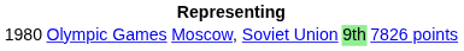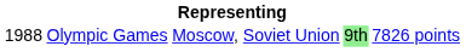 <table>
 <tr>
 <th colspan="5">Representing </th>
 </tr>
 <tr>
-<td>1980</td>
+<td>1988</td>
 <td><a href='#'>Olympic Games</a></td>
 <td><a href='#'>Moscow</a>, <a href='#'>Soviet Union</a></td>
 <td style="background: lightgreen;">9th</td>
 <td><a href='#'>7826 points</a></td>
 </tr>
 </table>
